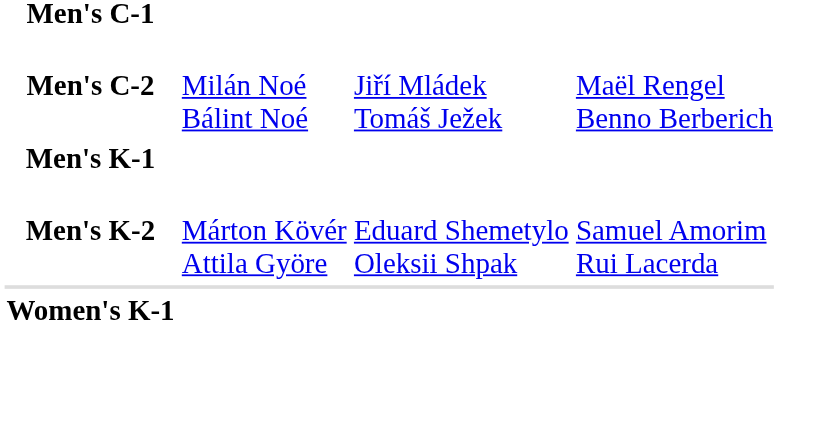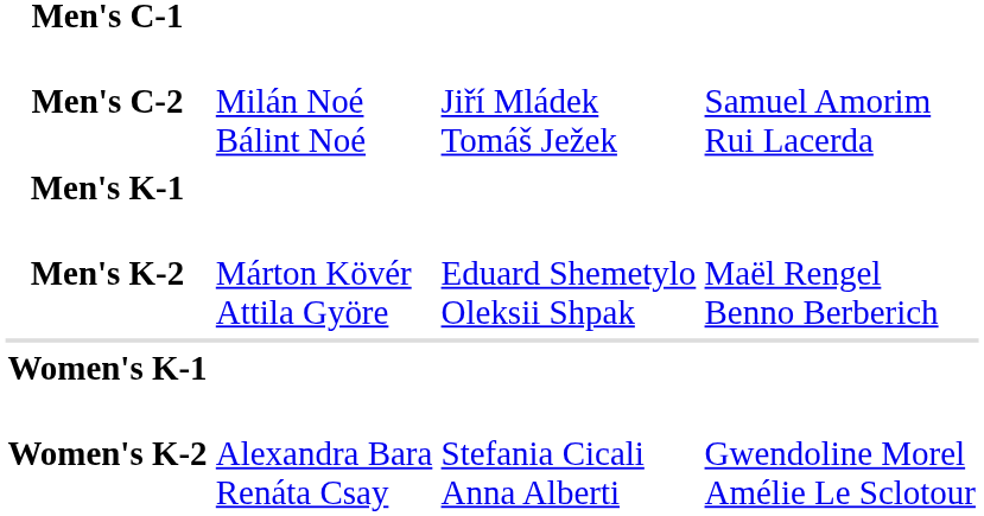 <table>
 <tr>
 <th scope="row">Men's C-1</th>
 <td></td>
 <td></td>
 <td></td>
 </tr>
 <tr>
 <th scope="row">Men's C-2</th>
 <td><br><a href='#'>Milán Noé</a><br><a href='#'>Bálint Noé</a></td>
 <td><br><a href='#'>Jiří Mládek</a><br><a href='#'>Tomáš Ježek</a></td>
-<td><br><a href='#'>Maël Rengel</a><br><a href='#'>Benno Berberich</a></td>
+<td><br><a href='#'>Samuel Amorim</a><br><a href='#'>Rui Lacerda</a></td>
 </tr>
 <tr>
 <th scope="row">Men's K-1</th>
 <td></td>
 <td></td>
 <td></td>
 </tr>
 <tr>
 <th scope="row">Men's K-2</th>
 <td><br><a href='#'>Márton Kövér</a><br><a href='#'>Attila Györe</a></td>
 <td><br><a href='#'>Eduard Shemetylo</a><br><a href='#'>Oleksii Shpak</a></td>
-<td><br><a href='#'>Samuel Amorim</a><br><a href='#'>Rui Lacerda</a></td>
+<td><br><a href='#'>Maël Rengel</a><br><a href='#'>Benno Berberich</a></td>
 </tr>
 <tr bgcolor=#DDDDDD>
 <td colspan=4></td>
 </tr>
 <tr>
 <th scope="row">Women's K-1</th>
 <td></td>
 <td></td>
 <td></td>
 </tr>
+<tr>
+<th scope="row">Women's K-2</th>
+<td><br><a href='#'>Alexandra Bara</a><br><a href='#'>Renáta Csay</a></td>
+<td><br><a href='#'>Stefania Cicali</a><br><a href='#'>Anna Alberti</a></td>
+<td><br><a href='#'>Gwendoline Morel</a><br><a href='#'>Amélie Le Sclotour</a></td>
+</tr>
 </table>
